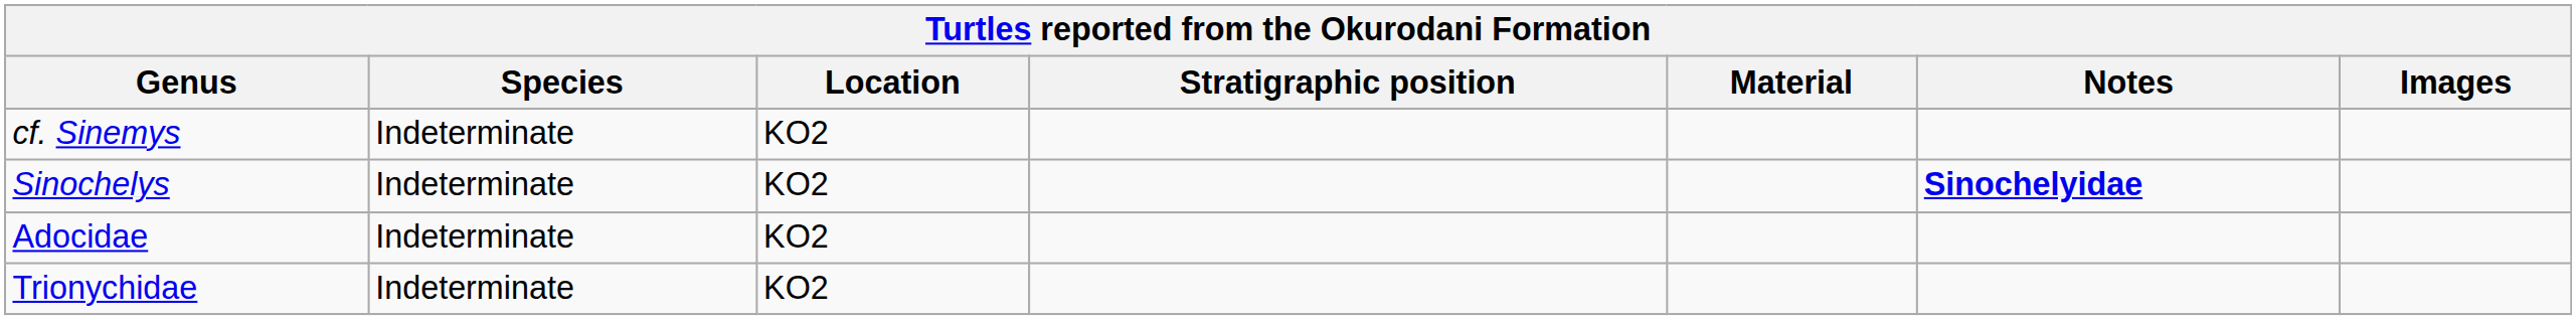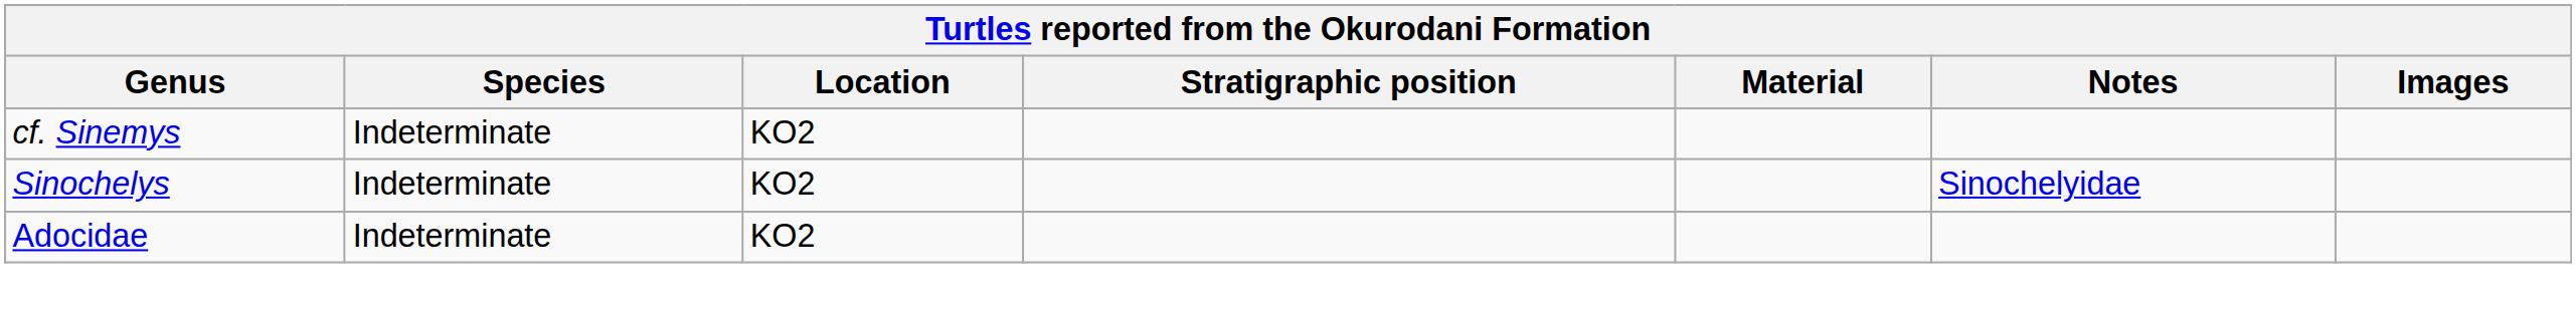 <table class="wikitable" align="center" width="100%">
 <tr>
 <th colspan="7" align="center"><strong><a href='#'>Turtles</a> reported from the Okurodani Formation</strong></th>
 </tr>
 <tr>
 <th>Genus</th>
 <th>Species</th>
 <th>Location</th>
 <th>Stratigraphic position</th>
 <th>Material</th>
 <th>Notes</th>
 <th>Images</th>
 </tr>
 <tr>
 <td><em>cf. <a href='#'>Sinemys</a></em></td>
 <td>Indeterminate</td>
 <td>KO2</td>
 <td></td>
 <td></td>
 <td></td>
 <td></td>
 </tr>
 <tr>
 <td><em><a href='#'>Sinochelys</a></em></td>
 <td>Indeterminate</td>
 <td>KO2</td>
 <td></td>
 <td></td>
-<td><strong><a href='#'>Sinochelyidae</a></strong></td>
+<td><a href='#'>Sinochelyidae</a></td>
 <td></td>
 </tr>
 <tr>
 <td><a href='#'>Adocidae</a></td>
 <td>Indeterminate</td>
 <td>KO2</td>
 <td></td>
 <td></td>
 <td></td>
 <td></td>
 </tr>
-<tr>
-<td><a href='#'>Trionychidae</a></td>
-<td>Indeterminate</td>
-<td>KO2</td>
-<td></td>
-<td></td>
-<td></td>
-<td></td>
-</tr>
 </table>
